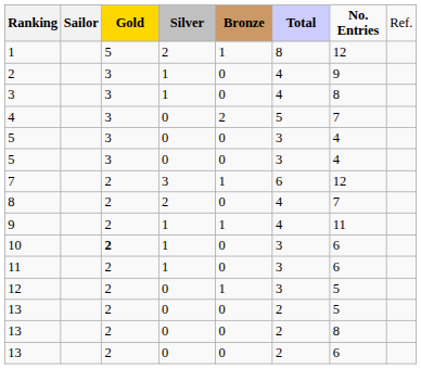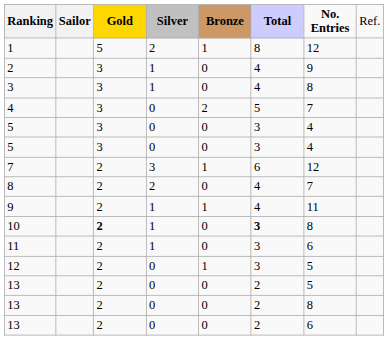 <table class="wikitable sortable">
 <tr>
 <th align=center><strong>Ranking</strong></th>
 <th align=center><strong>Sailor</strong></th>
 <td style="background:gold; width:60px; text-align:center;"><strong>Gold</strong></td>
 <td style="background:silver; width:60px; text-align:center;"><strong>Silver</strong></td>
 <td style="background:#c96; width:60px; text-align:center;"><strong>Bronze</strong></td>
 <td style="background:#ccf; width:60px; text-align:center;"><strong>Total</strong></td>
 <td style="width:60px; text-align:center;"><strong>No. Entries</strong></td>
 <td>Ref.</td>
 </tr>
 <tr>
 <td>1</td>
 <td></td>
 <td>5</td>
 <td>2</td>
 <td>1</td>
 <td>8</td>
 <td>12</td>
 <td></td>
 </tr>
 <tr>
 <td>2</td>
 <td></td>
 <td>3</td>
 <td>1</td>
 <td>0</td>
 <td>4</td>
 <td>9</td>
 <td></td>
 </tr>
 <tr>
 <td>3</td>
 <td></td>
 <td>3</td>
 <td>1</td>
 <td>0</td>
 <td>4</td>
 <td>8</td>
 <td></td>
 </tr>
 <tr>
 <td>4</td>
 <td></td>
 <td>3</td>
 <td>0</td>
 <td>2</td>
 <td>5</td>
 <td>7</td>
 <td></td>
 </tr>
 <tr>
 <td>5</td>
 <td></td>
 <td>3</td>
 <td>0</td>
 <td>0</td>
 <td>3</td>
 <td>4</td>
 <td></td>
 </tr>
 <tr>
 <td>5</td>
 <td></td>
 <td>3</td>
 <td>0</td>
 <td>0</td>
 <td>3</td>
 <td>4</td>
 <td></td>
 </tr>
 <tr>
 <td>7</td>
 <td></td>
 <td>2</td>
 <td>3</td>
 <td>1</td>
 <td>6</td>
 <td>12</td>
 <td></td>
 </tr>
 <tr>
 <td>8</td>
 <td></td>
 <td>2</td>
 <td>2</td>
 <td>0</td>
 <td>4</td>
 <td>7</td>
 <td></td>
 </tr>
 <tr>
 <td>9</td>
 <td></td>
 <td>2</td>
 <td>1</td>
 <td>1</td>
 <td>4</td>
 <td>11</td>
 <td></td>
 </tr>
 <tr>
 <td>10</td>
 <td></td>
 <td><strong>2</strong></td>
 <td>1</td>
 <td>0</td>
-<td>3</td>
-<td>6</td>
+<td><strong>3</strong></td>
+<td>8</td>
 <td></td>
 </tr>
 <tr>
 <td>11</td>
 <td></td>
 <td>2</td>
 <td>1</td>
 <td>0</td>
 <td>3</td>
 <td>6</td>
 <td></td>
 </tr>
 <tr>
 <td>12</td>
 <td></td>
 <td>2</td>
 <td>0</td>
 <td>1</td>
 <td>3</td>
 <td>5</td>
 <td></td>
 </tr>
 <tr>
 <td>13</td>
 <td></td>
 <td>2</td>
 <td>0</td>
 <td>0</td>
 <td>2</td>
 <td>5</td>
 <td></td>
 </tr>
 <tr>
 <td>13</td>
 <td></td>
 <td>2</td>
 <td>0</td>
 <td>0</td>
 <td>2</td>
 <td>8</td>
 <td></td>
 </tr>
 <tr>
 <td>13</td>
 <td></td>
 <td>2</td>
 <td>0</td>
 <td>0</td>
 <td>2</td>
 <td>6</td>
 <td></td>
 </tr>
 </table>
